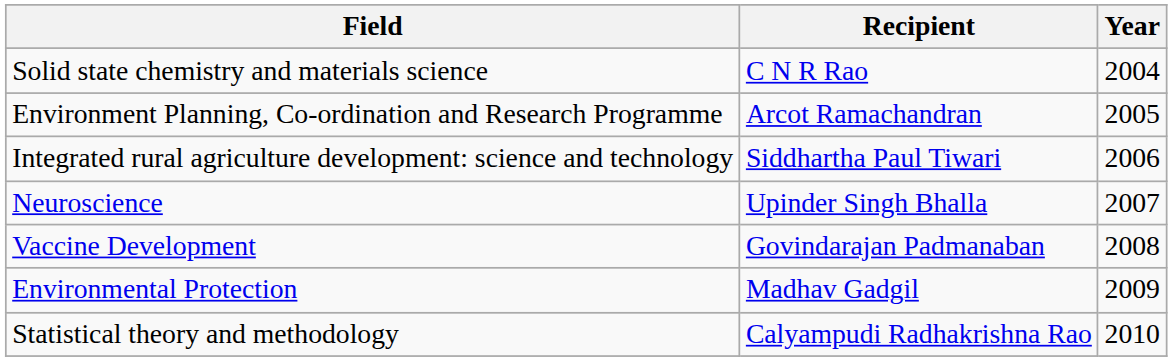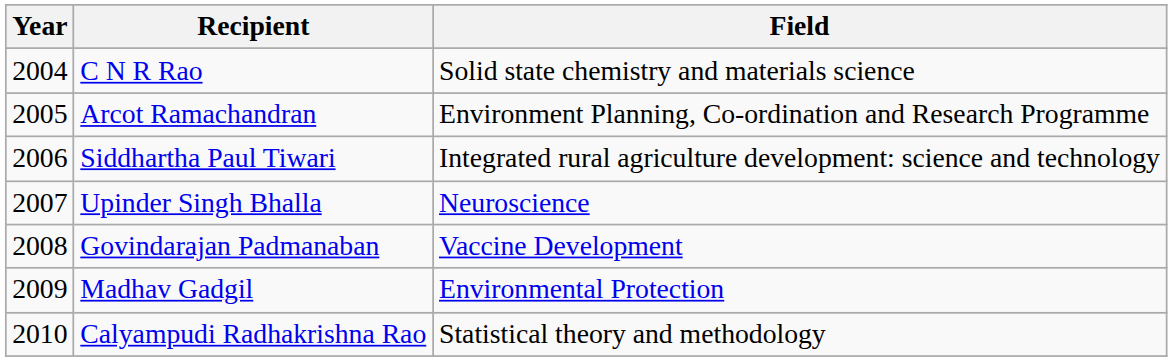 <table class="wikitable" style="margin-left:15px;">
 <tr class="hintergrundfarbe6">
+<th>Year</th>
+<th>Recipient</th>
 <th>Field</th>
-<th>Recipient</th>
-<th>Year</th>
 </tr>
 <tr>
+<td>2004</td>
+<td><a href='#'>C N R Rao</a></td>
 <td>Solid state chemistry and materials science</td>
-<td><a href='#'>C N R Rao</a></td>
-<td>2004</td>
 </tr>
 <tr>
+<td>2005</td>
+<td><a href='#'>Arcot Ramachandran</a></td>
 <td>Environment Planning, Co-ordination and Research Programme</td>
-<td><a href='#'>Arcot Ramachandran</a></td>
-<td>2005</td>
 </tr>
 <tr>
+<td>2006</td>
+<td><a href='#'>Siddhartha Paul Tiwari</a></td>
 <td>Integrated rural agriculture development: science and technology</td>
-<td><a href='#'>Siddhartha Paul Tiwari</a></td>
-<td>2006</td>
 </tr>
 <tr>
+<td>2007</td>
+<td><a href='#'>Upinder Singh Bhalla</a></td>
 <td><a href='#'>Neuroscience</a></td>
-<td><a href='#'>Upinder Singh Bhalla</a></td>
-<td>2007</td>
 </tr>
 <tr>
+<td>2008</td>
+<td><a href='#'>Govindarajan Padmanaban</a></td>
 <td><a href='#'>Vaccine Development</a></td>
-<td><a href='#'>Govindarajan Padmanaban</a></td>
-<td>2008</td>
 </tr>
 <tr>
+<td>2009</td>
+<td><a href='#'>Madhav Gadgil</a></td>
 <td><a href='#'>Environmental Protection</a></td>
-<td><a href='#'>Madhav Gadgil</a></td>
-<td>2009</td>
 </tr>
 <tr>
+<td>2010</td>
+<td><a href='#'>Calyampudi Radhakrishna Rao</a></td>
 <td>Statistical theory and methodology</td>
-<td><a href='#'>Calyampudi Radhakrishna Rao</a></td>
-<td>2010</td>
 </tr>
 </table>
